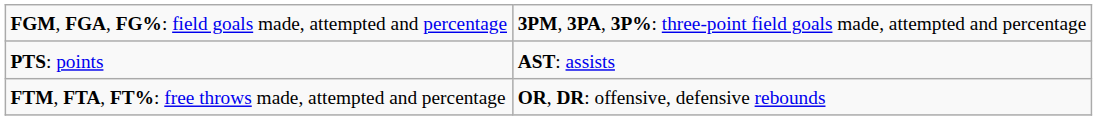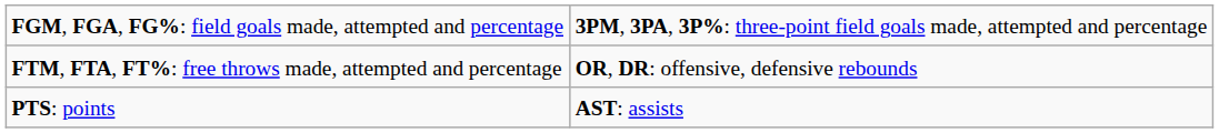 <table style="margin:auto;"  class="wikitable">
 <tr>
 <td><small><strong>FGM</strong>, <strong>FGA</strong>, <strong>FG%</strong>: <a href='#'>field goals</a> made, attempted and <a href='#'>percentage</a></small></td>
 <td><small><strong>3PM</strong>, <strong>3PA</strong>, <strong>3P%</strong>: <a href='#'>three-point field goals</a> made, attempted and percentage</small></td>
 </tr>
 <tr>
+<td><small><strong>FTM</strong>, <strong>FTA</strong>, <strong>FT%</strong>: <a href='#'>free throws</a> made, attempted and percentage</small></td>
+<td><small><strong>OR</strong>, <strong>DR</strong>: offensive, defensive <a href='#'>rebounds</a></small></td>
+</tr>
+<tr>
 <td><small><strong>PTS</strong>: <a href='#'>points</a></small></td>
 <td><small><strong>AST</strong>: <a href='#'>assists</a> </small></td>
 </tr>
-<tr>
-<td><small><strong>FTM</strong>, <strong>FTA</strong>, <strong>FT%</strong>: <a href='#'>free throws</a> made, attempted and percentage</small></td>
-<td><small><strong>OR</strong>, <strong>DR</strong>: offensive, defensive <a href='#'>rebounds</a></small></td>
-</tr>
 </table>
